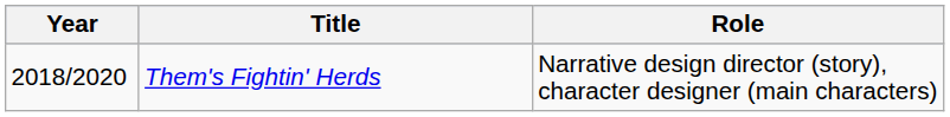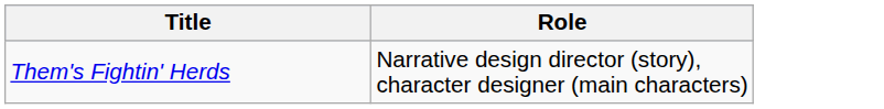 <table class="wikitable">
 <tr style="background:#b0c4de; text-align:center;">
-<th style="width:80px;">Year</th>
 <th style="width:250px;">Title</th>
 <th>Role</th>
 </tr>
 <tr>
-<td>2018/2020</td>
 <td><em><a href='#'>Them's Fightin' Herds</a></em></td>
 <td>Narrative design director (story),<br>character designer (main characters)</td>
 </tr>
 </table>
